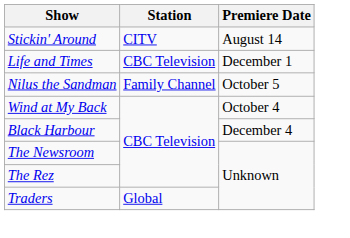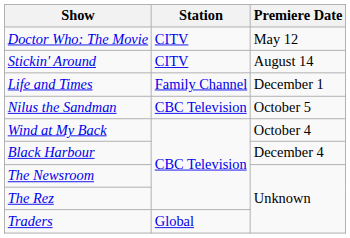 <table class="wikitable">
 <tr>
 <th>Show</th>
 <th>Station</th>
 <th>Premiere Date</th>
+</tr>
+<tr>
+<td><em><a href='#'>Doctor Who: The Movie</a></em></td>
+<td><a href='#'>CITV</a></td>
+<td>May 12</td>
 </tr>
 <tr>
 <td><em><a href='#'>Stickin' Around</a></em></td>
 <td><a href='#'>CITV</a></td>
 <td>August 14</td>
 </tr>
 <tr>
 <td><em><a href='#'>Life and Times</a></em></td>
-<td><a href='#'>CBC Television</a></td>
+<td><a href='#'>Family Channel</a></td>
 <td>December 1</td>
 </tr>
 <tr>
 <td><em><a href='#'>Nilus the Sandman</a></em></td>
-<td><a href='#'>Family Channel</a></td>
+<td><a href='#'>CBC Television</a></td>
 <td>October 5</td>
 </tr>
 <tr>
 <td><em><a href='#'>Wind at My Back</a></em></td>
 <td rowspan="4"><a href='#'>CBC Television</a></td>
 <td>October 4</td>
 </tr>
 <tr>
 <td><em><a href='#'>Black Harbour</a></em></td>
 <td>December 4</td>
 </tr>
 <tr>
 <td><em><a href='#'>The Newsroom</a></em></td>
 <td rowspan="3">Unknown</td>
 </tr>
 <tr>
 <td><em><a href='#'>The Rez</a></em></td>
 </tr>
 <tr>
 <td><em><a href='#'>Traders</a></em></td>
 <td><a href='#'>Global</a></td>
 </tr>
 </table>
